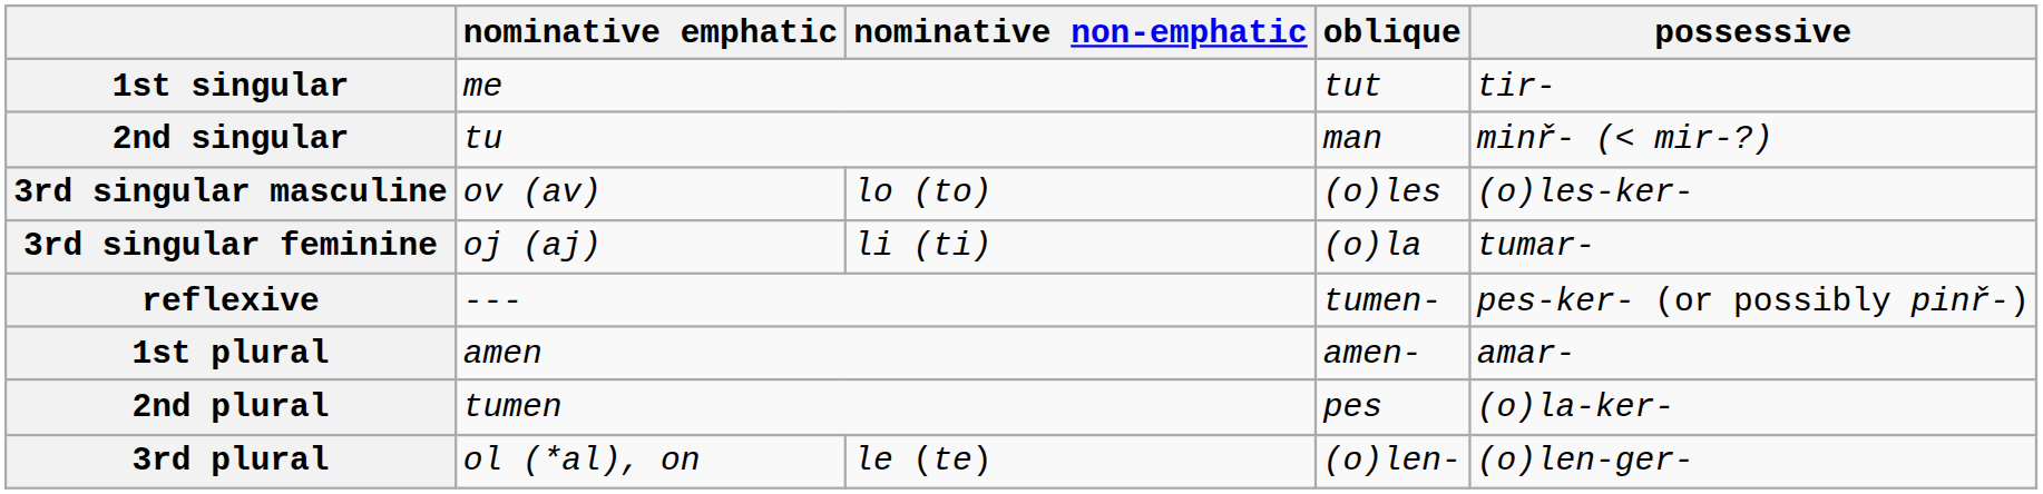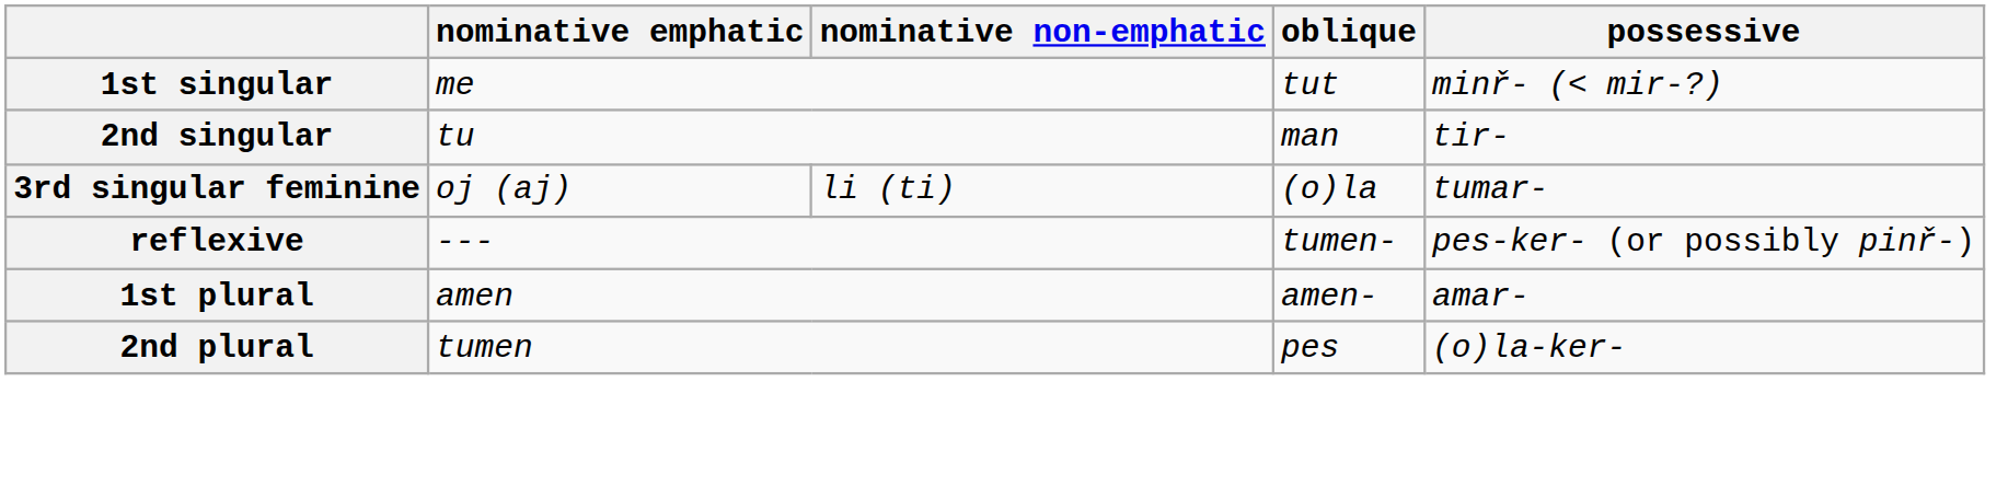 <table class="wikitable">
 <tr>
 <th></th>
 <th>nominative emphatic</th>
 <th>nominative <a href='#'>non-emphatic</a></th>
 <th>oblique</th>
 <th>possessive</th>
 </tr>
 <tr>
 <th>1st singular</th>
 <td colspan="2"><em>me</em></td>
 <td><em>tut</em></td>
-<td><em>tir-</em></td>
+<td><em>minř- (< mir-?)</em></td>
 </tr>
 <tr>
 <th>2nd singular</th>
 <td colspan="2"><em>tu</em></td>
 <td><em>man</em></td>
-<td><em>minř- (< mir-?)</em></td>
-</tr>
-<tr>
-<th>3rd singular masculine</th>
-<td><em>ov (av)</em></td>
-<td><em>lo (to)</em></td>
-<td><em>(o)les</em></td>
-<td><em>(o)les-ker-</em></td>
+<td><em>tir-</em></td>
 </tr>
 <tr>
 <th>3rd singular feminine</th>
 <td><em>oj (aj)</em></td>
 <td><em>li (ti)</em></td>
 <td><em>(o)la</em></td>
 <td><em>tumar-</em></td>
 </tr>
 <tr>
 <th>reflexive</th>
 <td colspan="2"><em>---</em></td>
 <td><em>tumen-</em></td>
 <td><em>pes-ker-</em> (or possibly <em>pinř-</em>)</td>
 </tr>
 <tr>
 <th>1st plural</th>
 <td colspan="2"><em>amen</em></td>
 <td><em>amen-</em></td>
 <td><em>amar-</em></td>
 </tr>
 <tr>
 <th>2nd plural</th>
 <td colspan="2"><em>tumen</em></td>
 <td><em>pes</em></td>
 <td><em>(o)la-ker-</em></td>
 </tr>
-<tr>
-<th>3rd plural</th>
-<td><em>ol (*al), on</em></td>
-<td><em>le</em> (<em>te</em>)</td>
-<td><em>(o)len-</em></td>
-<td><em>(o)len-ger-</em></td>
-</tr>
 </table>
